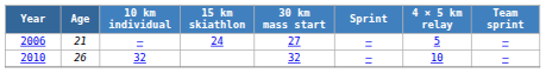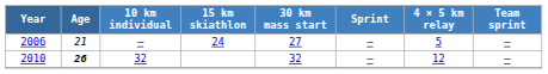 <table class="wikitable" style="font-size:95%; text-align:center; border:grey solid 1px; border-collapse:collapse; background:#ffffff;">
 <tr>
 <th style="background-color:#369; color:white; width:60px;"> Year </th>
 <th style="background-color:#369; color:white; width:40px;"> Age </th>
 <th style="background-color:#4180be; color:white; width:75px;"> 10 km <br> individual </th>
 <th style="background-color:#4180be; color:white; width:75px;"> 15 km <br> skiathlon </th>
 <th style="background-color:#4180be; color:white; width:75px;"> 30 km <br> mass start </th>
 <th style="background-color:#4180be; color:white; width:75px;"> Sprint </th>
 <th style="background-color:#4180be; color:white; width:75px;"> 4 × 5 km <br> relay </th>
 <th style="background-color:#4180be; color:white; width:75px;"> Team <br> sprint </th>
 </tr>
 <tr>
 <td><a href='#'>2006</a></td>
 <td><em>21</em></td>
 <td><a href='#'>—</a></td>
 <td><a href='#'>24</a></td>
 <td><a href='#'>27</a></td>
 <td><a href='#'>—</a></td>
 <td><a href='#'>5</a></td>
 <td><a href='#'>—</a></td>
 </tr>
 <tr>
 <td><a href='#'>2010</a></td>
-<td><em>26</em></td>
+<td><strong><em>26</em></strong></td>
 <td><a href='#'>32</a></td>
 <td><a href='#'></a></td>
 <td><a href='#'>32</a></td>
 <td><a href='#'>—</a></td>
-<td><a href='#'>10</a></td>
+<td><a href='#'>12</a></td>
 <td><a href='#'>—</a></td>
 </tr>
 <tr>
 </tr>
 </table>
